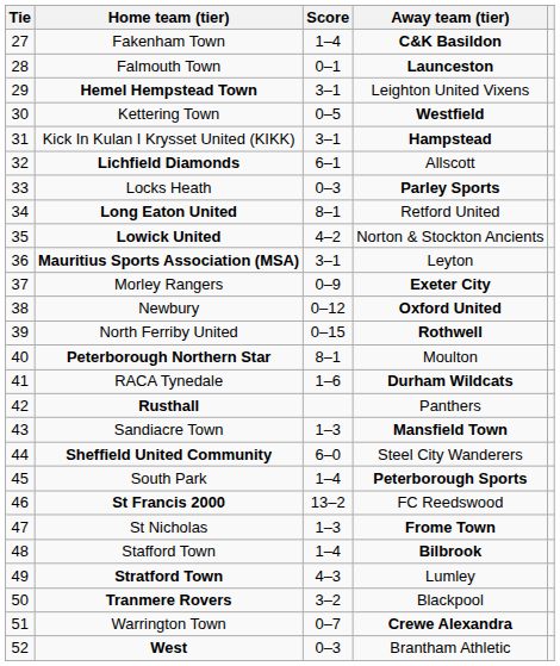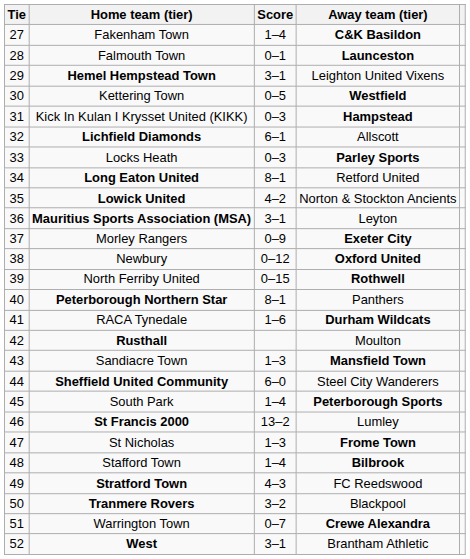 <table class="wikitable" style="text-align:center; font-size:85%">
 <tr>
 <th>Tie</th>
 <th>Home team (tier)</th>
 <th>Score</th>
 <th>Away team (tier)</th>
 <th></th>
 </tr>
 <tr>
 <td>27</td>
 <td>Fakenham Town</td>
 <td>1–4</td>
 <td><strong>C&K Basildon</strong></td>
 <td></td>
 </tr>
 <tr>
 <td>28</td>
 <td>Falmouth Town</td>
 <td align="center">0–1</td>
 <td><strong>Launceston</strong></td>
 <td></td>
 </tr>
 <tr>
 <td>29</td>
 <td><strong>Hemel Hempstead Town</strong></td>
 <td>3–1</td>
 <td>Leighton United Vixens</td>
 <td></td>
 </tr>
 <tr>
 <td>30</td>
 <td>Kettering Town</td>
 <td align="center">0–5</td>
 <td><strong>Westfield</strong></td>
 <td></td>
 </tr>
 <tr>
 <td>31</td>
 <td>Kick In Kulan I Krysset United (KIKK)</td>
-<td>3–1</td>
+<td align="center">0–3</td>
 <td><strong>Hampstead</strong></td>
 <td></td>
 </tr>
 <tr>
 <td>32</td>
 <td><strong>Lichfield Diamonds</strong></td>
 <td>6–1</td>
 <td>Allscott</td>
 <td></td>
 </tr>
 <tr>
 <td>33</td>
 <td>Locks Heath</td>
 <td align="center">0–3</td>
 <td><strong>Parley Sports</strong></td>
 <td></td>
 </tr>
 <tr>
 <td>34</td>
 <td><strong>Long Eaton United</strong></td>
 <td>8–1</td>
 <td>Retford United</td>
 <td></td>
 </tr>
 <tr>
 <td>35</td>
 <td><strong>Lowick United</strong></td>
 <td>4–2 </td>
 <td>Norton & Stockton Ancients</td>
 <td></td>
 </tr>
 <tr>
 <td>36</td>
 <td><strong>Mauritius Sports Association (MSA)</strong></td>
 <td>3–1</td>
 <td>Leyton</td>
 <td></td>
 </tr>
 <tr>
 <td>37</td>
 <td>Morley Rangers</td>
 <td align="center">0–9</td>
 <td><strong>Exeter City</strong></td>
 <td></td>
 </tr>
 <tr>
 <td>38</td>
 <td>Newbury</td>
 <td align="center">0–12</td>
 <td><strong>Oxford United</strong></td>
 <td></td>
 </tr>
 <tr>
 <td>39</td>
 <td>North Ferriby United</td>
 <td align="center">0–15</td>
 <td><strong>Rothwell</strong></td>
 <td></td>
 </tr>
 <tr>
 <td>40</td>
 <td><strong>Peterborough Northern Star</strong></td>
 <td>8–1</td>
-<td>Moulton</td>
+<td>Panthers</td>
 <td></td>
 </tr>
 <tr>
 <td>41</td>
 <td>RACA Tynedale</td>
 <td>1–6</td>
 <td><strong>Durham Wildcats</strong></td>
 <td></td>
 </tr>
 <tr>
 <td>42</td>
 <td><strong>Rusthall</strong></td>
 <td></td>
-<td>Panthers</td>
+<td>Moulton</td>
 <td></td>
 </tr>
 <tr>
 <td>43</td>
 <td>Sandiacre Town</td>
 <td>1–3</td>
 <td><strong>Mansfield Town</strong></td>
 <td></td>
 </tr>
 <tr>
 <td>44</td>
 <td><strong>Sheffield United Community</strong></td>
 <td align="center">6–0</td>
 <td>Steel City Wanderers</td>
 <td></td>
 </tr>
 <tr>
 <td>45</td>
 <td>South Park</td>
 <td>1–4</td>
 <td><strong>Peterborough Sports</strong></td>
 <td></td>
 </tr>
 <tr>
 <td>46</td>
 <td><strong>St Francis 2000</strong></td>
 <td>13–2</td>
-<td>FC Reedswood</td>
+<td>Lumley</td>
 <td></td>
 </tr>
 <tr>
 <td>47</td>
 <td>St Nicholas</td>
 <td>1–3</td>
 <td><strong>Frome Town</strong></td>
 <td></td>
 </tr>
 <tr>
 <td>48</td>
 <td>Stafford Town</td>
 <td>1–4</td>
 <td><strong>Bilbrook</strong></td>
 <td></td>
 </tr>
 <tr>
 <td>49</td>
 <td><strong>Stratford Town</strong></td>
 <td>4–3</td>
-<td>Lumley</td>
+<td>FC Reedswood</td>
 <td></td>
 </tr>
 <tr>
 <td>50</td>
 <td><strong>Tranmere Rovers</strong></td>
 <td>3–2</td>
 <td>Blackpool</td>
 <td></td>
 </tr>
 <tr>
 <td>51</td>
 <td>Warrington Town</td>
 <td align="center">0–7</td>
 <td><strong>Crewe Alexandra</strong></td>
 <td></td>
 </tr>
 <tr>
 <td>52</td>
 <td><strong>West</strong></td>
-<td align="center">0–3</td>
+<td>3–1</td>
 <td>Brantham Athletic</td>
 <td></td>
 </tr>
 </table>
